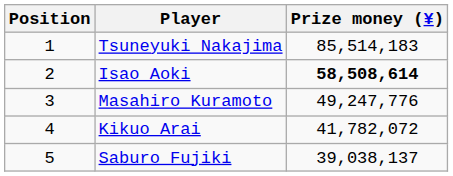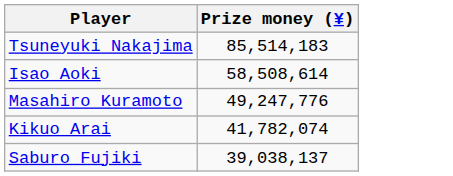 <table class="wikitable">
 <tr>
-<th>Position</th>
 <th>Player</th>
 <th>Prize money (<a href='#'>¥</a>)</th>
 </tr>
 <tr>
-<td align=center>1</td>
 <td> <a href='#'>Tsuneyuki Nakajima</a></td>
 <td align=center>85,514,183</td>
 </tr>
 <tr>
-<td align=center>2</td>
 <td> <a href='#'>Isao Aoki</a></td>
-<td align=center><strong>58,508,614</strong></td>
+<td align=center>58,508,614</td>
 </tr>
 <tr>
-<td align=center>3</td>
 <td> <a href='#'>Masahiro Kuramoto</a></td>
 <td align=center>49,247,776</td>
 </tr>
 <tr>
-<td align=center>4</td>
 <td> <a href='#'>Kikuo Arai</a></td>
-<td align=center>41,782,072</td>
+<td align=center>41,782,074</td>
 </tr>
 <tr>
-<td align=center>5</td>
 <td> <a href='#'>Saburo Fujiki</a></td>
 <td align=center>39,038,137</td>
 </tr>
 </table>
